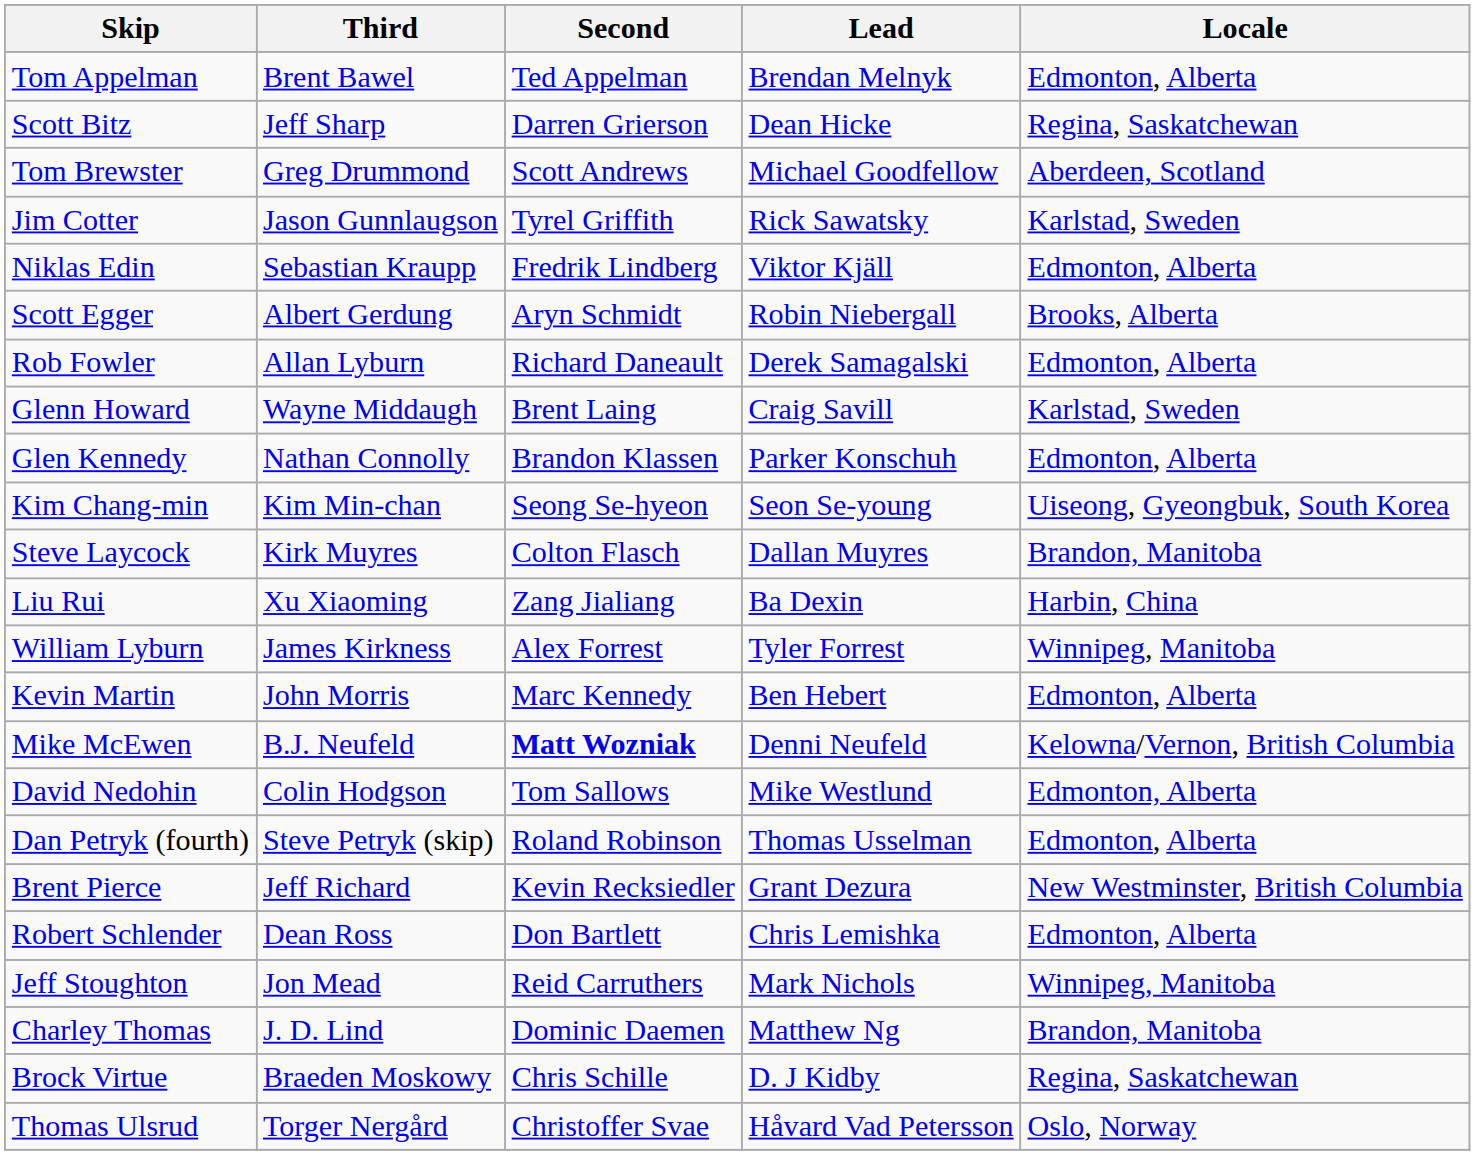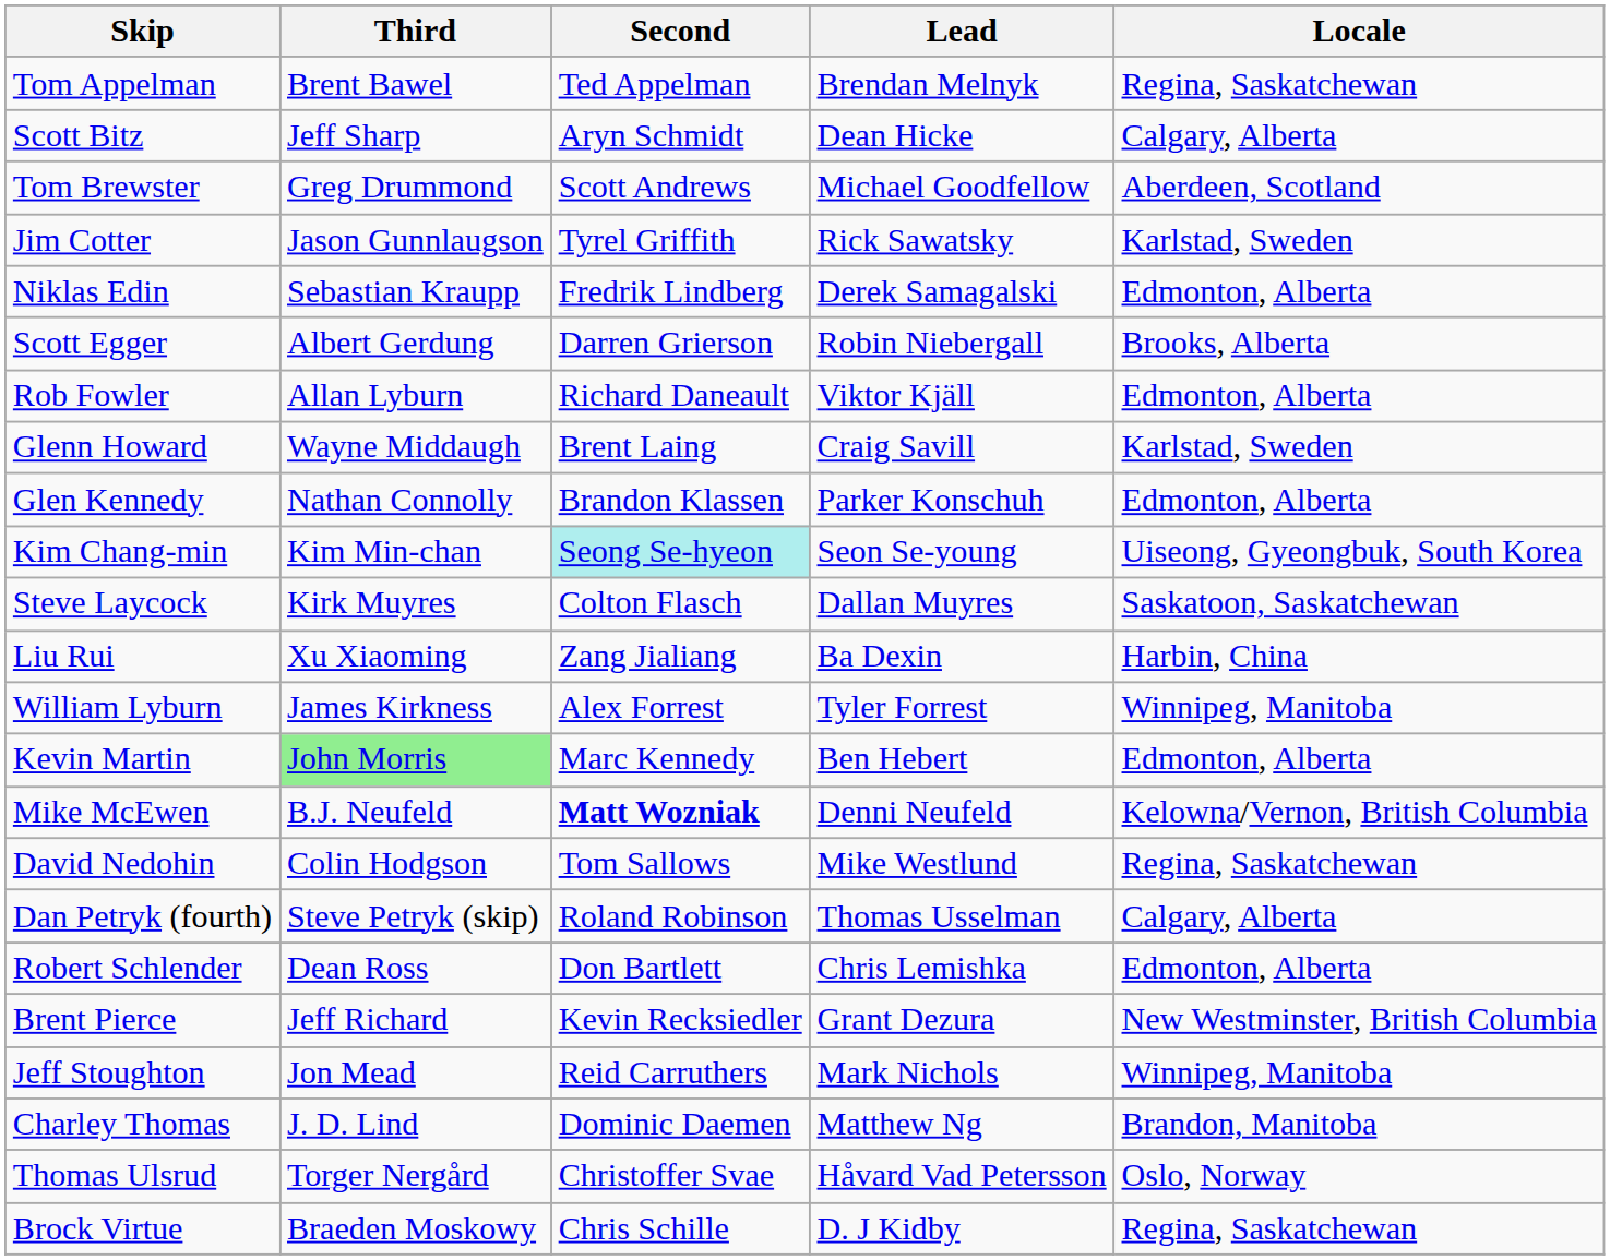 <table class=wikitable>
 <tr>
 <th>Skip</th>
 <th>Third</th>
 <th>Second</th>
 <th>Lead</th>
 <th>Locale</th>
 </tr>
 <tr>
 <td><a href='#'>Tom Appelman</a></td>
 <td><a href='#'>Brent Bawel</a></td>
 <td><a href='#'>Ted Appelman</a></td>
 <td><a href='#'>Brendan Melnyk</a></td>
-<td> <a href='#'>Edmonton</a>, <a href='#'>Alberta</a></td>
+<td> <a href='#'>Regina</a>, <a href='#'>Saskatchewan</a></td>
 </tr>
 <tr>
 <td><a href='#'>Scott Bitz</a></td>
 <td><a href='#'>Jeff Sharp</a></td>
-<td><a href='#'>Darren Grierson</a></td>
+<td><a href='#'>Aryn Schmidt</a></td>
 <td><a href='#'>Dean Hicke</a></td>
-<td> <a href='#'>Regina</a>, <a href='#'>Saskatchewan</a></td>
+<td> <a href='#'>Calgary</a>, <a href='#'>Alberta</a></td>
 </tr>
 <tr>
 <td><a href='#'>Tom Brewster</a></td>
 <td><a href='#'>Greg Drummond</a></td>
 <td><a href='#'>Scott Andrews</a></td>
 <td><a href='#'>Michael Goodfellow</a></td>
 <td> <a href='#'>Aberdeen, Scotland</a></td>
 </tr>
 <tr>
 <td><a href='#'>Jim Cotter</a></td>
 <td><a href='#'>Jason Gunnlaugson</a></td>
 <td><a href='#'>Tyrel Griffith</a></td>
 <td><a href='#'>Rick Sawatsky</a></td>
 <td> <a href='#'>Karlstad</a>, <a href='#'>Sweden</a></td>
 </tr>
 <tr>
 <td><a href='#'>Niklas Edin</a></td>
 <td><a href='#'>Sebastian Kraupp</a></td>
 <td><a href='#'>Fredrik Lindberg</a></td>
-<td><a href='#'>Viktor Kjäll</a></td>
+<td><a href='#'>Derek Samagalski</a></td>
 <td> <a href='#'>Edmonton</a>, <a href='#'>Alberta</a></td>
 </tr>
 <tr>
 <td><a href='#'>Scott Egger</a></td>
 <td><a href='#'>Albert Gerdung</a></td>
-<td><a href='#'>Aryn Schmidt</a></td>
+<td><a href='#'>Darren Grierson</a></td>
 <td><a href='#'>Robin Niebergall</a></td>
 <td> <a href='#'>Brooks</a>, <a href='#'>Alberta</a></td>
 </tr>
 <tr>
 <td><a href='#'>Rob Fowler</a></td>
 <td><a href='#'>Allan Lyburn</a></td>
 <td><a href='#'>Richard Daneault</a></td>
-<td><a href='#'>Derek Samagalski</a></td>
+<td><a href='#'>Viktor Kjäll</a></td>
 <td> <a href='#'>Edmonton</a>, <a href='#'>Alberta</a></td>
 </tr>
 <tr>
 <td><a href='#'>Glenn Howard</a></td>
 <td><a href='#'>Wayne Middaugh</a></td>
 <td><a href='#'>Brent Laing</a></td>
 <td><a href='#'>Craig Savill</a></td>
 <td> <a href='#'>Karlstad</a>, <a href='#'>Sweden</a></td>
 </tr>
 <tr>
 <td><a href='#'>Glen Kennedy</a></td>
 <td><a href='#'>Nathan Connolly</a></td>
 <td><a href='#'>Brandon Klassen</a></td>
 <td><a href='#'>Parker Konschuh</a></td>
 <td> <a href='#'>Edmonton</a>, <a href='#'>Alberta</a></td>
 </tr>
 <tr>
 <td><a href='#'>Kim Chang-min</a></td>
 <td><a href='#'>Kim Min-chan</a></td>
-<td><a href='#'>Seong Se-hyeon</a></td>
+<td style="background: paleturquoise;"><a href='#'>Seong Se-hyeon</a></td>
 <td><a href='#'>Seon Se-young</a></td>
 <td> <a href='#'>Uiseong</a>, <a href='#'>Gyeongbuk</a>, <a href='#'>South Korea</a></td>
 </tr>
 <tr>
 <td><a href='#'>Steve Laycock</a></td>
 <td><a href='#'>Kirk Muyres</a></td>
 <td><a href='#'>Colton Flasch</a></td>
 <td><a href='#'>Dallan Muyres</a></td>
-<td> <a href='#'>Brandon, Manitoba</a></td>
+<td> <a href='#'>Saskatoon, Saskatchewan</a></td>
 </tr>
 <tr>
 <td><a href='#'>Liu Rui</a></td>
 <td><a href='#'>Xu Xiaoming</a></td>
 <td><a href='#'>Zang Jialiang</a></td>
 <td><a href='#'>Ba Dexin</a></td>
 <td> <a href='#'>Harbin</a>, <a href='#'>China</a></td>
 </tr>
 <tr>
 <td><a href='#'>William Lyburn</a></td>
 <td><a href='#'>James Kirkness</a></td>
 <td><a href='#'>Alex Forrest</a></td>
 <td><a href='#'>Tyler Forrest</a></td>
 <td> <a href='#'>Winnipeg</a>, <a href='#'>Manitoba</a></td>
 </tr>
 <tr>
 <td><a href='#'>Kevin Martin</a></td>
-<td><a href='#'>John Morris</a></td>
+<td style="background: lightgreen;"><a href='#'>John Morris</a></td>
 <td><a href='#'>Marc Kennedy</a></td>
 <td><a href='#'>Ben Hebert</a></td>
 <td> <a href='#'>Edmonton</a>, <a href='#'>Alberta</a></td>
 </tr>
 <tr>
 <td><a href='#'>Mike McEwen</a></td>
 <td><a href='#'>B.J. Neufeld</a></td>
 <td><strong><a href='#'>Matt Wozniak</a></strong></td>
 <td><a href='#'>Denni Neufeld</a></td>
 <td> <a href='#'>Kelowna</a>/<a href='#'>Vernon</a>, <a href='#'>British Columbia</a></td>
 </tr>
 <tr>
 <td><a href='#'>David Nedohin</a></td>
 <td><a href='#'>Colin Hodgson</a></td>
 <td><a href='#'>Tom Sallows</a></td>
 <td><a href='#'>Mike Westlund</a></td>
-<td> <a href='#'>Edmonton, Alberta</a></td>
+<td> <a href='#'>Regina</a>, <a href='#'>Saskatchewan</a></td>
 </tr>
 <tr>
 <td><a href='#'>Dan Petryk</a> (fourth)</td>
 <td><a href='#'>Steve Petryk</a> (skip)</td>
 <td><a href='#'>Roland Robinson</a></td>
 <td><a href='#'>Thomas Usselman</a></td>
+<td> <a href='#'>Calgary</a>, <a href='#'>Alberta</a></td>
+</tr>
+<tr>
+<td><a href='#'>Robert Schlender</a></td>
+<td><a href='#'>Dean Ross</a></td>
+<td><a href='#'>Don Bartlett</a></td>
+<td><a href='#'>Chris Lemishka</a></td>
 <td> <a href='#'>Edmonton</a>, <a href='#'>Alberta</a></td>
 </tr>
 <tr>
 <td><a href='#'>Brent Pierce</a></td>
 <td><a href='#'>Jeff Richard</a></td>
 <td><a href='#'>Kevin Recksiedler</a></td>
 <td><a href='#'>Grant Dezura</a></td>
 <td> <a href='#'>New Westminster</a>, <a href='#'>British Columbia</a></td>
-</tr>
-<tr>
-<td><a href='#'>Robert Schlender</a></td>
-<td><a href='#'>Dean Ross</a></td>
-<td><a href='#'>Don Bartlett</a></td>
-<td><a href='#'>Chris Lemishka</a></td>
-<td> <a href='#'>Edmonton</a>, <a href='#'>Alberta</a></td>
 </tr>
 <tr>
 <td><a href='#'>Jeff Stoughton</a></td>
 <td><a href='#'>Jon Mead</a></td>
 <td><a href='#'>Reid Carruthers</a></td>
 <td><a href='#'>Mark Nichols</a></td>
 <td> <a href='#'>Winnipeg, Manitoba</a></td>
 </tr>
 <tr>
 <td><a href='#'>Charley Thomas</a></td>
 <td><a href='#'>J. D. Lind</a></td>
 <td><a href='#'>Dominic Daemen</a></td>
 <td><a href='#'>Matthew Ng</a></td>
 <td> <a href='#'>Brandon, Manitoba</a></td>
 </tr>
 <tr>
+<td><a href='#'>Thomas Ulsrud</a></td>
+<td><a href='#'>Torger Nergård</a></td>
+<td><a href='#'>Christoffer Svae</a></td>
+<td><a href='#'>Håvard Vad Petersson</a></td>
+<td> <a href='#'>Oslo</a>, <a href='#'>Norway</a></td>
+</tr>
+<tr>
 <td><a href='#'>Brock Virtue</a></td>
 <td><a href='#'>Braeden Moskowy</a></td>
 <td><a href='#'>Chris Schille</a></td>
 <td><a href='#'>D. J Kidby</a></td>
 <td> <a href='#'>Regina</a>, <a href='#'>Saskatchewan</a></td>
 </tr>
-<tr>
-<td><a href='#'>Thomas Ulsrud</a></td>
-<td><a href='#'>Torger Nergård</a></td>
-<td><a href='#'>Christoffer Svae</a></td>
-<td><a href='#'>Håvard Vad Petersson</a></td>
-<td> <a href='#'>Oslo</a>, <a href='#'>Norway</a></td>
-</tr>
 </table>
